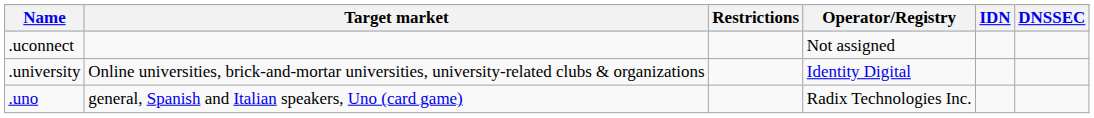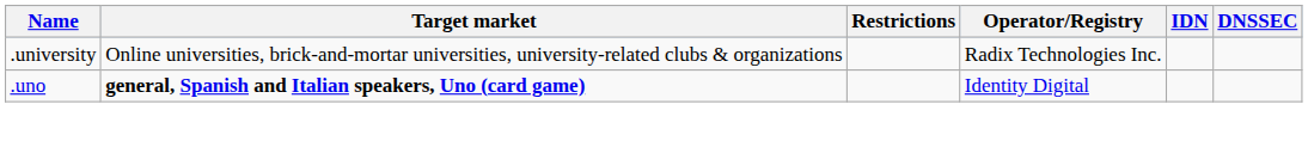 <table class="wikitable sortable">
 <tr style="background:#a0d0ff;">
 <th><a href='#'>Name</a></th>
 <th>Target market</th>
 <th class="unsortable">Restrictions</th>
 <th>Operator/Registry</th>
 <th><a href='#'>IDN</a></th>
 <th><a href='#'>DNSSEC</a></th>
 </tr>
-<tr valign=top>
-<td>.uconnect</td>
+<tr valign="top">
+<td>.university</td>
+<td>Online universities, brick-and-mortar universities, university-related clubs & organizations</td>
 <td></td>
-<td></td>
-<td>Not assigned</td>
+<td>Radix Technologies Inc.</td>
 <td></td>
 <td></td>
 </tr>
 <tr valign="top">
-<td>.university</td>
-<td>Online universities, brick-and-mortar universities, university-related clubs & organizations</td>
+<td><a href='#'>.uno</a></td>
+<td><strong>general, <a href='#'>Spanish</a> and <a href='#'>Italian</a> speakers, <a href='#'>Uno (card game)</a></strong></td>
 <td></td>
 <td><a href='#'>Identity Digital</a></td>
 <td></td>
 <td></td>
 </tr>
-<tr valign="top">
-<td><a href='#'>.uno</a></td>
-<td>general, <a href='#'>Spanish</a> and <a href='#'>Italian</a> speakers, <a href='#'>Uno (card game)</a></td>
-<td></td>
-<td>Radix Technologies Inc.</td>
-<td></td>
-<td></td>
-</tr>
 </table>
